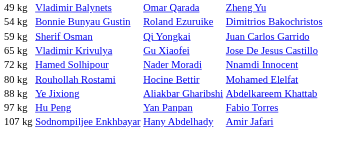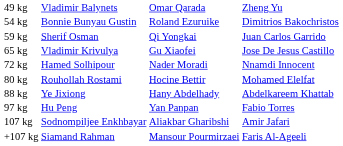 <table>
 <tr>
 <td>49 kg</td>
 <td><a href='#'>Vladimir Balynets</a><br> </td>
 <td><a href='#'>Omar Qarada</a><br> </td>
 <td><a href='#'>Zheng Yu</a><br> </td>
 </tr>
 <tr>
 <td>54 kg</td>
 <td><a href='#'>Bonnie Bunyau Gustin</a><br> </td>
 <td><a href='#'>Roland Ezuruike</a><br> </td>
 <td><a href='#'>Dimitrios Bakochristos</a><br> </td>
 </tr>
 <tr>
 <td>59 kg</td>
 <td><a href='#'>Sherif Osman</a><br> </td>
 <td><a href='#'>Qi Yongkai</a><br> </td>
 <td><a href='#'>Juan Carlos Garrido</a><br> </td>
 </tr>
 <tr>
 <td>65 kg</td>
 <td><a href='#'>Vladimir Krivulya</a><br> </td>
 <td><a href='#'>Gu Xiaofei</a><br> </td>
 <td><a href='#'>Jose De Jesus Castillo</a><br> </td>
 </tr>
 <tr>
 <td>72 kg</td>
 <td><a href='#'>Hamed Solhipour</a><br> </td>
 <td><a href='#'>Nader Moradi</a><br> </td>
 <td><a href='#'>Nnamdi Innocent</a><br> </td>
 </tr>
 <tr>
 <td>80 kg</td>
 <td><a href='#'>Rouhollah Rostami</a><br> </td>
 <td><a href='#'>Hocine Bettir</a><br> </td>
 <td><a href='#'>Mohamed Elelfat</a><br> </td>
 </tr>
 <tr>
 <td>88 kg</td>
 <td><a href='#'>Ye Jixiong</a><br> </td>
-<td><a href='#'>Aliakbar Gharibshi</a><br> </td>
+<td><a href='#'>Hany Abdelhady</a><br> </td>
 <td><a href='#'>Abdelkareem Khattab</a><br> </td>
 </tr>
 <tr>
 <td>97 kg</td>
 <td><a href='#'>Hu Peng</a><br> </td>
 <td><a href='#'>Yan Panpan</a><br> </td>
 <td><a href='#'>Fabio Torres</a><br> </td>
 </tr>
 <tr>
 <td>107 kg</td>
 <td><a href='#'>Sodnompiljee Enkhbayar</a><br> </td>
-<td><a href='#'>Hany Abdelhady</a><br> </td>
+<td><a href='#'>Aliakbar Gharibshi</a><br> </td>
 <td><a href='#'>Amir Jafari</a><br> </td>
 </tr>
+<tr>
+<td>+107 kg</td>
+<td><a href='#'>Siamand Rahman</a><br> </td>
+<td><a href='#'>Mansour Pourmirzaei</a><br> </td>
+<td><a href='#'>Faris Al-Ageeli</a><br> </td>
+</tr>
 </table>
